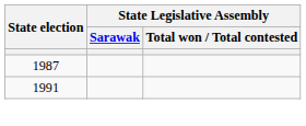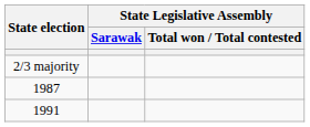 <table class="wikitable sortable" style="text-align:center; font-size:95%">
 <tr>
 <th rowspan="2">State election</th>
 <th colspan="2">State Legislative Assembly</th>
 </tr>
 <tr>
 <th><a href='#'>Sarawak</a></th>
 <th>Total won / Total contested</th>
 </tr>
 <tr>
 <th></th>
 <th></th>
 <th></th>
 </tr>
 <tr>
+<td>2/3 majority</td>
+<td></td>
+<td></td>
+</tr>
+<tr>
 <td>1987</td>
 <td></td>
 <td></td>
 </tr>
 <tr>
 <td>1991</td>
 <td></td>
 <td></td>
 </tr>
 </table>
